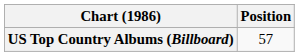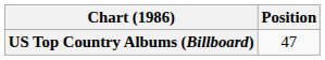 <table class="wikitable plainrowheaders" style="text-align:center">
 <tr>
 <th scope="col">Chart (1986)</th>
 <th scope="col">Position</th>
 </tr>
 <tr>
 <th scope="row">US Top Country Albums (<em>Billboard</em>)</th>
-<td>57</td>
+<td>47</td>
 </tr>
 </table>
